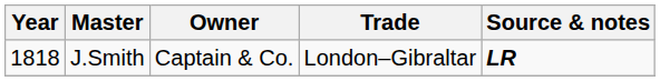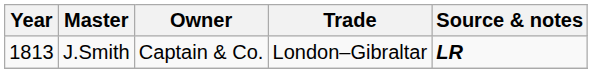 <table class="sortable wikitable">
 <tr>
 <th>Year</th>
 <th>Master</th>
 <th>Owner</th>
 <th>Trade</th>
 <th>Source & notes</th>
 </tr>
 <tr>
-<td>1818</td>
+<td>1813</td>
 <td>J.Smith</td>
 <td>Captain & Co.</td>
 <td>London–Gibraltar</td>
 <td><strong><em>LR</em></strong></td>
 </tr>
 <tr>
 </tr>
 </table>
